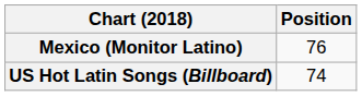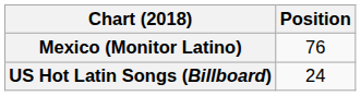 <table class="wikitable plainrowheaders sortable" style="text-align:center">
 <tr>
 <th scope="col">Chart (2018)</th>
 <th scope="col">Position</th>
 </tr>
 <tr>
 <th scope="row">Mexico (Monitor Latino)</th>
 <td>76</td>
 </tr>
 <tr>
 <th scope="row">US Hot Latin Songs (<em>Billboard</em>)</th>
-<td>74</td>
+<td>24</td>
 </tr>
 </table>
